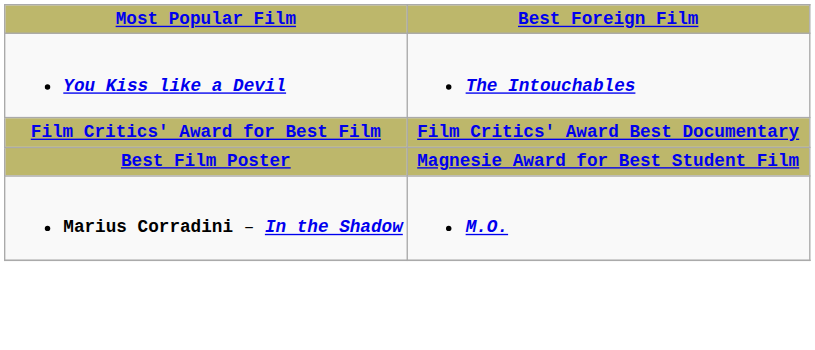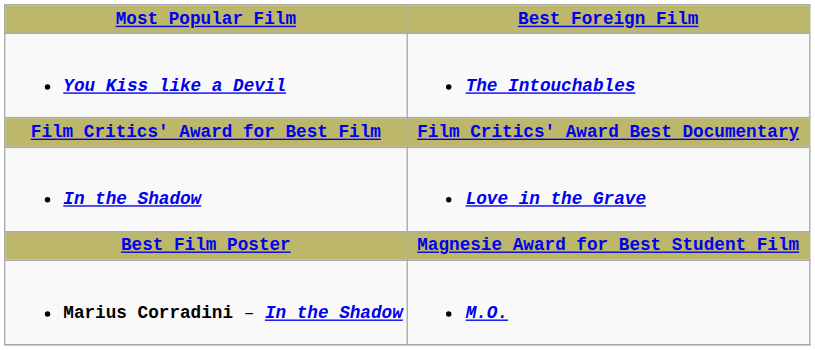 <table class=wikitable>
 <tr>
 <th style="background:#BDB76B; width: 50%"><a href='#'>Most Popular Film</a></th>
 <th style="background:#BDB76B; width: 50%"><a href='#'>Best Foreign Film</a></th>
 </tr>
 <tr>
 <td valign="top"><br><ul><li><strong><em><a href='#'>You Kiss like a Devil</a></em></strong></li></ul></td>
 <td valign="top"><br><ul><li><strong><em><a href='#'>The Intouchables</a></em></strong></li></ul></td>
 </tr>
 <tr>
 <th style="background:#BDB76B; width: 50%"><a href='#'>Film Critics' Award for Best Film</a></th>
 <th style="background:#BDB76B; width: 50%"><a href='#'>Film Critics' Award Best Documentary</a></th>
 </tr>
 <tr>
+<td valign="top"><br><ul><li><strong><em><a href='#'>In the Shadow</a></em></strong></li></ul></td>
+<td valign="top"><br><ul><li><strong><em><a href='#'>Love in the Grave</a></em></strong></li></ul></td>
+</tr>
+<tr>
 <th style="background:#BDB76B; width: 50%"><a href='#'>Best Film Poster</a></th>
 <th style="background:#BDB76B; width: 50%"><a href='#'>Magnesie Award for Best Student Film</a></th>
 </tr>
 <tr>
 <td valign="top"><br><ul><li><strong>Marius Corradini</strong> – <strong><em><a href='#'>In the Shadow</a></em></strong></li></ul></td>
 <td valign="top"><br><ul><li><strong><em><a href='#'>M.O.</a></em></strong></li></ul></td>
 </tr>
 <tr>
 </tr>
 </table>
